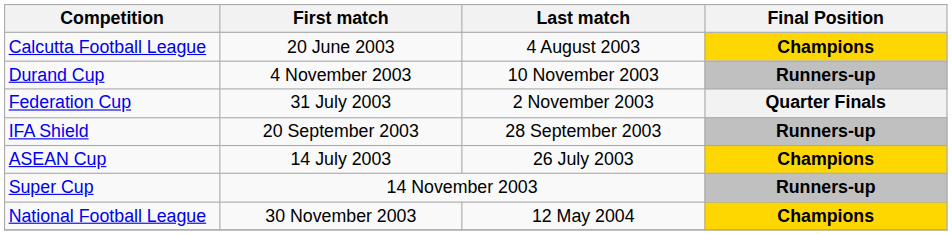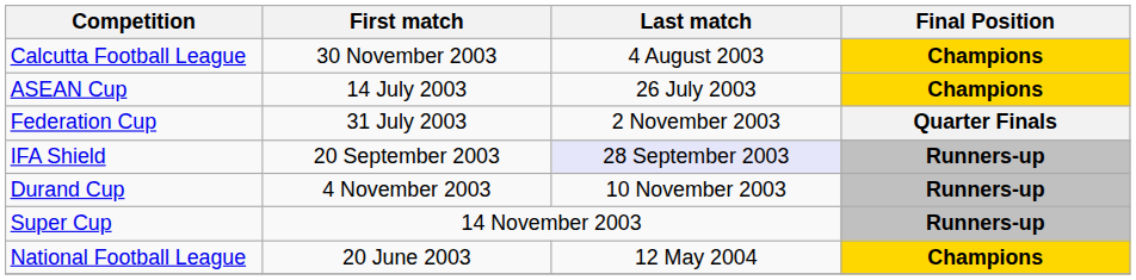 <table class="wikitable" style="text-align:center; width:850px;">
 <tr>
 <th style="text-align:center; width:150px;">Competition</th>
 <th style="text-align:center; width:170px;">First match</th>
 <th style="text-align:center; width:170px;">Last match</th>
 <th style="text-align:center; width:170px;">Final Position</th>
 </tr>
 <tr>
 <td style="text-align:left;"><a href='#'>Calcutta Football League</a></td>
-<td>20 June 2003</td>
+<td>30 November 2003</td>
 <td>4 August 2003</td>
 <td bgcolor="gold"><strong>Champions</strong></td>
 </tr>
 <tr>
-<td style="text-align:left;"><a href='#'>Durand Cup</a></td>
-<td>4 November 2003</td>
-<td>10 November 2003</td>
-<td bgcolor="silver"><strong>Runners-up</strong></td>
+<td style="text-align:left;"><a href='#'>ASEAN Cup</a></td>
+<td>14 July 2003</td>
+<td>26 July 2003</td>
+<td bgcolor="gold"><strong>Champions</strong></td>
 </tr>
 <tr>
 <td style="text-align:left;"><a href='#'>Federation Cup</a></td>
 <td>31 July 2003</td>
 <td>2 November 2003</td>
 <th><strong>Quarter Finals</strong></th>
 </tr>
 <tr>
 <td style="text-align:left;"><a href='#'>IFA Shield</a></td>
 <td>20 September 2003</td>
-<td>28 September 2003</td>
+<td style="background: lavender;">28 September 2003</td>
 <td bgcolor="silver"><strong>Runners-up</strong></td>
 </tr>
 <tr>
-<td style="text-align:left;"><a href='#'>ASEAN Cup</a></td>
-<td>14 July 2003</td>
-<td>26 July 2003</td>
-<td bgcolor="gold"><strong>Champions</strong></td>
+<td style="text-align:left;"><a href='#'>Durand Cup</a></td>
+<td>4 November 2003</td>
+<td>10 November 2003</td>
+<td bgcolor="silver"><strong>Runners-up</strong></td>
 </tr>
 <tr>
 <td style="text-align:left;"><a href='#'>Super Cup</a></td>
 <td colspan="2">14 November 2003</td>
 <td bgcolor="silver"><strong>Runners-up</strong></td>
 </tr>
 <tr>
 <td style="text-align:left;"><a href='#'>National Football League</a></td>
-<td>30 November 2003</td>
+<td>20 June 2003</td>
 <td>12 May 2004</td>
 <td bgcolor="gold"><strong>Champions</strong></td>
 </tr>
 <tr>
 </tr>
 </table>
